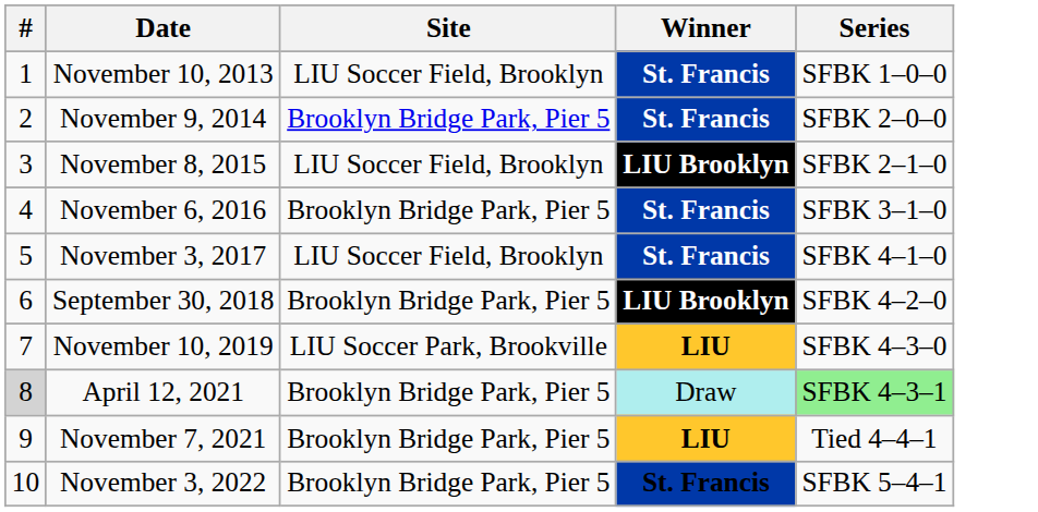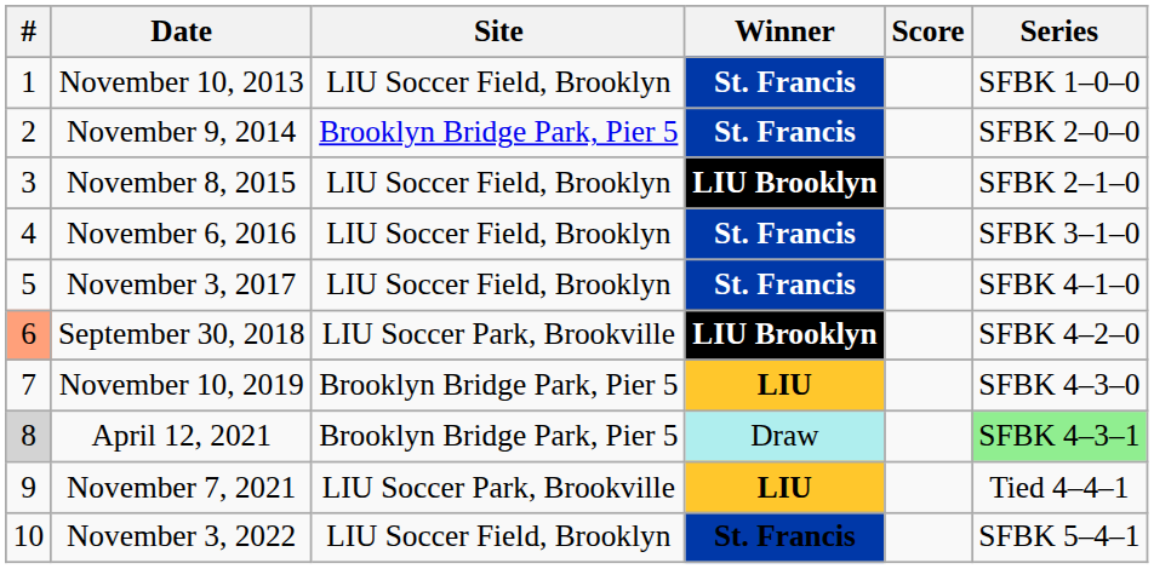 <table class="wikitable" style="text-align:center; font-size:90%">
 <tr>
 <th>#</th>
 <th>Date</th>
 <th>Site</th>
 <th>Winner</th>
+<th>Score</th>
 <th>Series</th>
 </tr>
 <tr>
 <td>1</td>
 <td>November 10, 2013</td>
 <td>LIU Soccer Field, Brooklyn</td>
 <td style="background: #0038A8; color:white"><strong>St. Francis</strong></td>
+<td></td>
 <td>SFBK 1–0–0</td>
 </tr>
 <tr>
 <td>2</td>
 <td>November 9, 2014</td>
 <td><a href='#'>Brooklyn Bridge Park, Pier 5</a></td>
 <td style="background: #0038A8; color:white"><strong>St. Francis</strong></td>
+<td></td>
 <td>SFBK 2–0–0</td>
 </tr>
 <tr>
 <td>3</td>
 <td>November 8, 2015</td>
 <td>LIU Soccer Field, Brooklyn</td>
 <td style="background: #000000; color:white"><strong>LIU Brooklyn</strong></td>
+<td></td>
 <td>SFBK 2–1–0</td>
 </tr>
 <tr>
 <td>4</td>
 <td>November 6, 2016</td>
-<td>Brooklyn Bridge Park, Pier 5</td>
+<td>LIU Soccer Field, Brooklyn</td>
 <td style="background: #0038A8; color:white"><strong>St. Francis</strong></td>
+<td></td>
 <td>SFBK 3–1–0</td>
 </tr>
 <tr>
 <td>5</td>
 <td>November 3, 2017</td>
 <td>LIU Soccer Field, Brooklyn</td>
 <td style="background: #0038A8; color:white"><strong>St. Francis</strong></td>
+<td></td>
 <td>SFBK 4–1–0</td>
 </tr>
 <tr>
-<td>6</td>
+<td style="background: lightsalmon;">6</td>
 <td>September 30, 2018</td>
-<td>Brooklyn Bridge Park, Pier 5</td>
+<td>LIU Soccer Park, Brookville</td>
 <td style="background: #000000; color:white"><strong>LIU Brooklyn</strong></td>
+<td></td>
 <td>SFBK 4–2–0</td>
 </tr>
 <tr>
 <td>7</td>
 <td>November 10, 2019</td>
-<td>LIU Soccer Park, Brookville</td>
+<td>Brooklyn Bridge Park, Pier 5</td>
 <td style="background: #FFC72C; color:black"><strong>LIU</strong></td>
+<td></td>
 <td>SFBK 4–3–0</td>
 </tr>
 <tr>
 <td style="background: lightgrey;">8</td>
 <td>April 12, 2021</td>
 <td>Brooklyn Bridge Park, Pier 5</td>
 <td style="background: paleturquoise;">Draw</td>
+<td></td>
 <td style="background: lightgreen;">SFBK 4–3–1</td>
 </tr>
 <tr>
 <td>9</td>
 <td>November 7, 2021</td>
-<td>Brooklyn Bridge Park, Pier 5</td>
+<td>LIU Soccer Park, Brookville</td>
 <td bgcolor=#ffc72c color=black><strong>LIU</strong></td>
+<td></td>
 <td>Tied 4–4–1</td>
 </tr>
 <tr>
 <td>10</td>
 <td>November 3, 2022</td>
-<td>Brooklyn Bridge Park, Pier 5</td>
+<td>LIU Soccer Field, Brooklyn</td>
 <td bgcolor=#0038a8 color=white><strong>St. Francis</strong></td>
+<td></td>
 <td>SFBK 5–4–1</td>
 </tr>
 </table>
